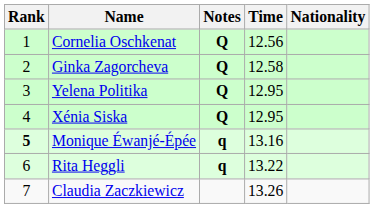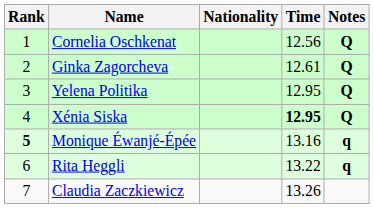 <table class="wikitable sortable" style="text-align:center">
 <tr>
 <th>Rank</th>
 <th>Name</th>
+<th>Nationality</th>
+<th>Time</th>
 <th>Notes</th>
-<th>Time</th>
-<th>Nationality</th>
 </tr>
 <tr bgcolor=ccffcc>
 <td>1</td>
 <td align=left><a href='#'>Cornelia Oschkenat</a></td>
+<td align=left></td>
+<td>12.56</td>
 <td><strong>Q</strong></td>
-<td>12.56</td>
-<td align=left></td>
 </tr>
 <tr bgcolor=ccffcc>
 <td>2</td>
 <td align=left><a href='#'>Ginka Zagorcheva</a></td>
+<td align=left></td>
+<td>12.61</td>
 <td><strong>Q</strong></td>
-<td>12.58</td>
-<td align=left></td>
 </tr>
 <tr bgcolor=ccffcc>
 <td>3</td>
 <td align=left><a href='#'>Yelena Politika</a></td>
+<td align=left></td>
+<td>12.95</td>
 <td><strong>Q</strong></td>
-<td>12.95</td>
-<td align=left></td>
 </tr>
 <tr bgcolor=ccffcc>
 <td>4</td>
 <td align=left><a href='#'>Xénia Siska</a></td>
+<td align=left></td>
+<td><strong>12.95</strong></td>
 <td><strong>Q</strong></td>
-<td>12.95</td>
-<td align=left></td>
 </tr>
 <tr bgcolor=ddffdd>
 <td><strong>5</strong></td>
 <td align=left><a href='#'>Monique Éwanjé-Épée</a></td>
+<td align=left></td>
+<td>13.16</td>
 <td><strong>q</strong></td>
-<td>13.16</td>
-<td align=left></td>
 </tr>
 <tr bgcolor=ddffdd>
 <td>6</td>
 <td align=left><a href='#'>Rita Heggli</a></td>
+<td align=left></td>
+<td>13.22</td>
 <td><strong>q</strong></td>
-<td>13.22</td>
-<td align=left></td>
 </tr>
 <tr>
 <td>7</td>
 <td align=left><a href='#'>Claudia Zaczkiewicz</a></td>
+<td align=left></td>
+<td>13.26</td>
 <td></td>
-<td>13.26</td>
-<td align=left></td>
 </tr>
 </table>
